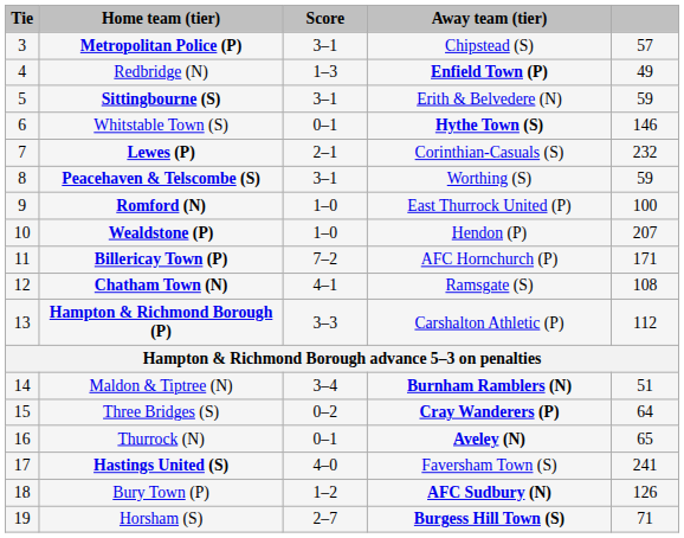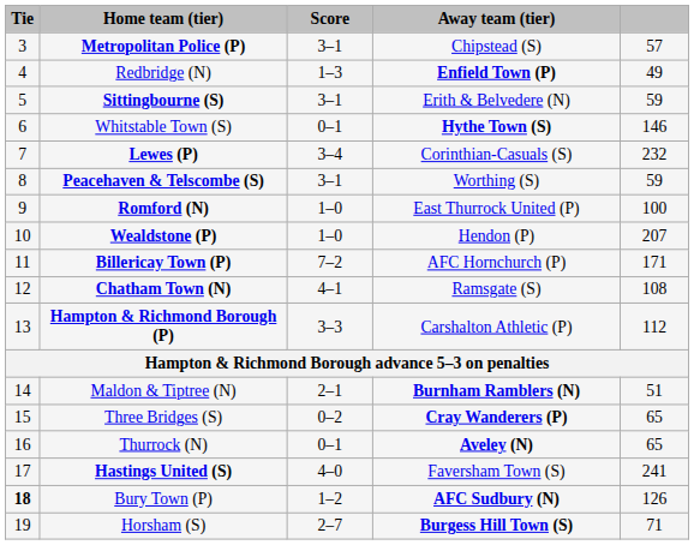 <table class="wikitable" style="width: 600px; background:WhiteSmoke; text-align:center; font-size:90%">
 <tr>
 <td scope="col" style="width:  5.00%; background:silver;"><strong>Tie</strong></td>
 <td scope="col" style="width: 36.25%; background:silver;"><strong>Home team (tier)</strong></td>
 <td scope="col" style="width: 12.50%; background:silver;"><strong>Score</strong></td>
 <td scope="col" style="width: 36.25%; background:silver;"><strong>Away team (tier)</strong></td>
 <td scope="col" style="width: 10.00%; background:silver;"><strong></strong></td>
 </tr>
 <tr>
 <td>3</td>
 <td><strong><a href='#'>Metropolitan Police</a> (P)</strong></td>
 <td>3–1</td>
 <td><a href='#'>Chipstead</a> (S)</td>
 <td>57</td>
 </tr>
 <tr>
 <td>4</td>
 <td><a href='#'>Redbridge</a> (N)</td>
 <td>1–3</td>
 <td><strong><a href='#'>Enfield Town</a> (P)</strong></td>
 <td>49</td>
 </tr>
 <tr>
 <td>5</td>
 <td><strong><a href='#'>Sittingbourne</a> (S)</strong></td>
 <td>3–1</td>
 <td><a href='#'>Erith & Belvedere</a> (N)</td>
 <td>59</td>
 </tr>
 <tr>
 <td>6</td>
 <td><a href='#'>Whitstable Town</a> (S)</td>
 <td>0–1</td>
 <td><strong><a href='#'>Hythe Town</a> (S)</strong></td>
 <td>146</td>
 </tr>
 <tr>
 <td>7</td>
 <td><strong><a href='#'>Lewes</a> (P)</strong></td>
-<td>2–1</td>
+<td>3–4</td>
 <td><a href='#'>Corinthian-Casuals</a> (S)</td>
 <td>232</td>
 </tr>
 <tr>
 <td>8</td>
 <td><strong><a href='#'>Peacehaven & Telscombe</a> (S)</strong></td>
 <td>3–1</td>
 <td><a href='#'>Worthing</a> (S)</td>
 <td>59</td>
 </tr>
 <tr>
 <td>9</td>
 <td><strong><a href='#'>Romford</a> (N)</strong></td>
 <td>1–0</td>
 <td><a href='#'>East Thurrock United</a> (P)</td>
 <td>100</td>
 </tr>
 <tr>
 <td>10</td>
 <td><strong><a href='#'>Wealdstone</a> (P)</strong></td>
 <td>1–0</td>
 <td><a href='#'>Hendon</a> (P)</td>
 <td>207</td>
 </tr>
 <tr>
 <td>11</td>
 <td><strong><a href='#'>Billericay Town</a> (P)</strong></td>
 <td>7–2</td>
 <td><a href='#'>AFC Hornchurch</a> (P)</td>
 <td>171</td>
 </tr>
 <tr>
 <td>12</td>
 <td><strong><a href='#'>Chatham Town</a> (N)</strong></td>
 <td>4–1</td>
 <td><a href='#'>Ramsgate</a> (S)</td>
 <td>108</td>
 </tr>
 <tr>
 <td>13</td>
 <td><strong><a href='#'>Hampton & Richmond Borough</a> (P)</strong></td>
 <td>3–3</td>
 <td><a href='#'>Carshalton Athletic</a> (P)</td>
 <td>112</td>
 </tr>
 <tr>
 <th colspan="5">Hampton & Richmond Borough advance 5–3 on penalties</th>
 </tr>
 <tr>
 <td>14</td>
 <td><a href='#'>Maldon & Tiptree</a> (N)</td>
-<td>3–4</td>
+<td>2–1</td>
 <td><strong><a href='#'>Burnham Ramblers</a> (N)</strong></td>
 <td>51</td>
 </tr>
 <tr>
 <td>15</td>
 <td><a href='#'>Three Bridges</a> (S)</td>
 <td>0–2</td>
 <td><strong><a href='#'>Cray Wanderers</a> (P)</strong></td>
-<td>64</td>
+<td>65</td>
 </tr>
 <tr>
 <td>16</td>
 <td><a href='#'>Thurrock</a> (N)</td>
 <td>0–1</td>
 <td><strong><a href='#'>Aveley</a> (N)</strong></td>
 <td>65</td>
 </tr>
 <tr>
 <td>17</td>
 <td><strong><a href='#'>Hastings United</a> (S)</strong></td>
 <td>4–0</td>
 <td><a href='#'>Faversham Town</a> (S)</td>
 <td>241</td>
 </tr>
 <tr>
-<td>18</td>
+<td><strong>18</strong></td>
 <td><a href='#'>Bury Town</a> (P)</td>
 <td>1–2</td>
 <td><strong><a href='#'>AFC Sudbury</a> (N)</strong></td>
 <td>126</td>
 </tr>
 <tr>
 <td>19</td>
 <td><a href='#'>Horsham</a> (S)</td>
 <td>2–7</td>
 <td><strong><a href='#'>Burgess Hill Town</a> (S)</strong></td>
 <td>71</td>
 </tr>
 </table>
